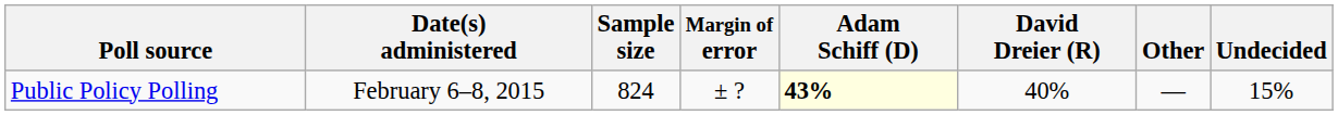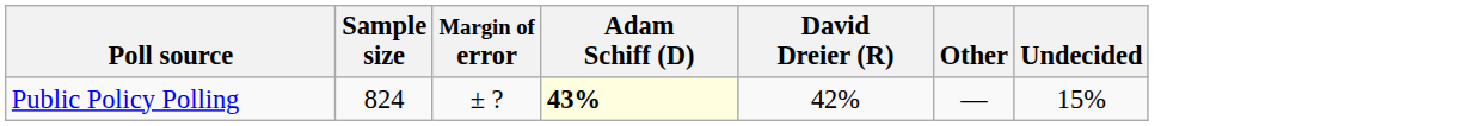 <table class="wikitable">
 <tr valign= bottom>
 <th style="width:190px;">Poll source</th>
-<th style="width:180px;">Date(s)<br>administered</th>
 <th class=small>Sample<br>size</th>
 <th class=small><small>Margin of</small><br>error</th>
 <th style="width:110px;">Adam<br>Schiff (D)</th>
 <th style="width:110px;">David<br>Dreier (R)</th>
 <th>Other</th>
 <th>Undecided</th>
 </tr>
 <tr>
 <td><a href='#'>Public Policy Polling</a></td>
-<td align=center>February 6–8, 2015</td>
 <td align=center>824</td>
 <td align=center>± ?</td>
 <td style="background: lightyellow;"><strong>43%</strong></td>
-<td align=center>40%</td>
+<td align=center>42%</td>
 <td align=center>—</td>
 <td align=center>15%</td>
 </tr>
 </table>
